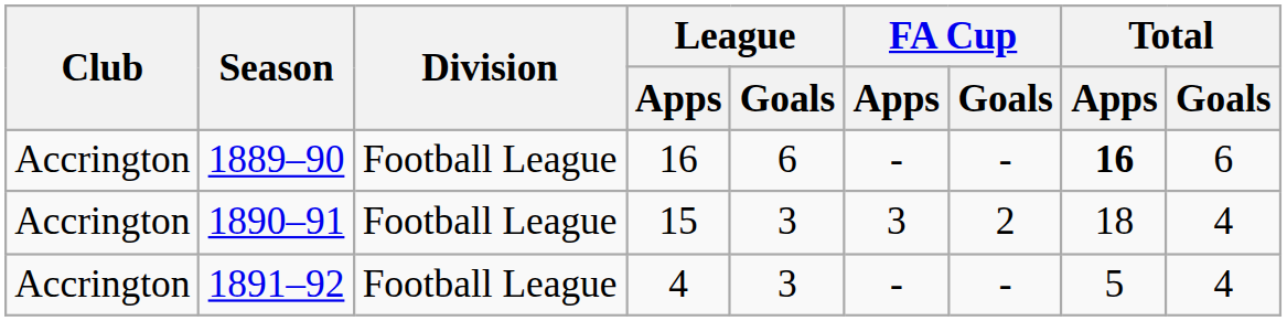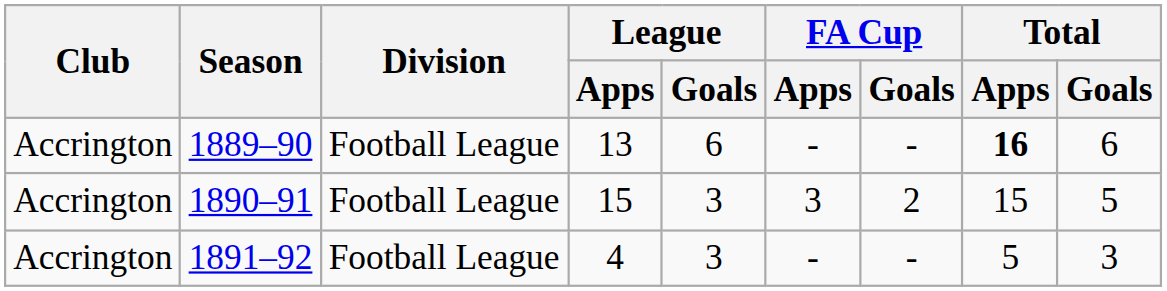 <table class="wikitable" style="text-align:center;">
 <tr>
 <th rowspan="2">Club</th>
 <th rowspan="2">Season</th>
 <th rowspan="2">Division</th>
 <th colspan="2">League</th>
 <th colspan="2"><a href='#'>FA Cup</a></th>
 <th colspan="2">Total</th>
 </tr>
 <tr>
 <th>Apps</th>
 <th>Goals</th>
 <th>Apps</th>
 <th>Goals</th>
 <th>Apps</th>
 <th>Goals</th>
 </tr>
 <tr>
 <td>Accrington</td>
 <td><a href='#'>1889–90</a></td>
 <td>Football League</td>
-<td>16</td>
+<td>13</td>
 <td>6</td>
 <td>-</td>
 <td>-</td>
 <td><strong>16</strong></td>
 <td>6</td>
 </tr>
 <tr>
 <td>Accrington</td>
 <td><a href='#'>1890–91</a></td>
 <td>Football League</td>
 <td>15</td>
 <td>3</td>
 <td>3</td>
 <td>2</td>
-<td>18</td>
-<td>4</td>
+<td>15</td>
+<td>5</td>
 </tr>
 <tr>
 <td>Accrington</td>
 <td><a href='#'>1891–92</a></td>
 <td>Football League</td>
 <td>4</td>
 <td>3</td>
 <td>-</td>
 <td>-</td>
 <td>5</td>
-<td>4</td>
+<td>3</td>
 </tr>
 </table>
